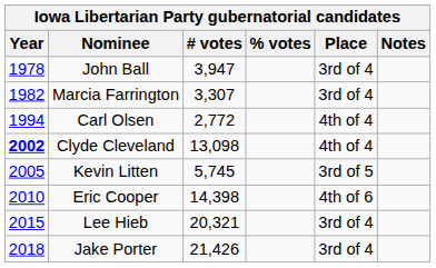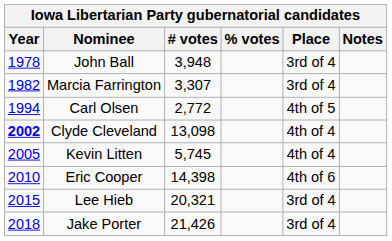 <table class=wikitable style="text-align:center;">
 <tr style="background:lightgrey;">
 <th colspan="9">Iowa Libertarian Party gubernatorial candidates</th>
 </tr>
 <tr style="background:lightgrey;">
 <th>Year</th>
 <th>Nominee</th>
 <th># votes</th>
 <th>% votes</th>
 <th>Place</th>
 <th>Notes</th>
 </tr>
 <tr>
 <td><a href='#'>1978</a></td>
 <td>John Ball</td>
-<td>3,947</td>
+<td>3,948</td>
 <td></td>
 <td>3rd of 4</td>
 <td></td>
 </tr>
 <tr>
 <td><a href='#'>1982</a></td>
 <td>Marcia Farrington</td>
 <td>3,307</td>
 <td></td>
 <td>3rd of 4</td>
 <td></td>
 </tr>
 <tr>
 <td><a href='#'>1994</a></td>
 <td>Carl Olsen</td>
 <td>2,772</td>
 <td></td>
-<td>4th of 4</td>
+<td>4th of 5</td>
 <td></td>
 </tr>
 <tr>
 <td><strong><a href='#'>2002</a></strong></td>
 <td>Clyde Cleveland</td>
 <td>13,098</td>
 <td></td>
 <td>4th of 4</td>
 <td></td>
 </tr>
 <tr>
 <td><a href='#'>2005</a></td>
 <td>Kevin Litten</td>
 <td>5,745</td>
 <td></td>
-<td>3rd of 5</td>
+<td>4th of 4</td>
 <td></td>
 </tr>
 <tr>
 <td><a href='#'>2010</a></td>
 <td>Eric Cooper</td>
 <td>14,398</td>
 <td></td>
 <td>4th of 6</td>
 <td></td>
 </tr>
 <tr>
 <td><a href='#'>2015</a></td>
 <td>Lee Hieb</td>
 <td>20,321</td>
 <td></td>
 <td>3rd of 4</td>
 <td></td>
 </tr>
 <tr>
 <td><a href='#'>2018</a></td>
 <td>Jake Porter</td>
 <td>21,426</td>
 <td></td>
 <td>3rd of 4</td>
 <td></td>
 </tr>
 </table>
